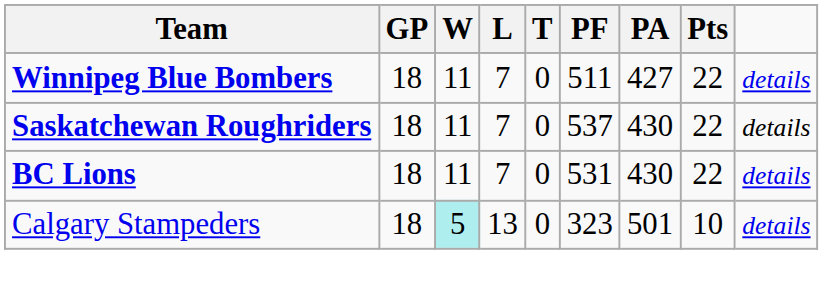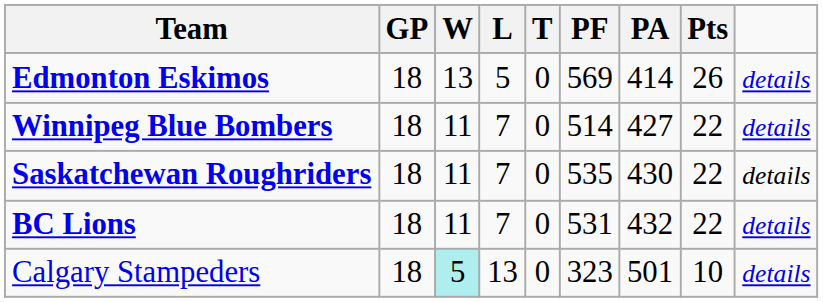 <table class="wikitable" border="1">
 <tr>
 <th>Team</th>
 <th>GP</th>
 <th>W</th>
 <th>L</th>
 <th>T</th>
 <th>PF</th>
 <th>PA</th>
 <th>Pts</th>
 </tr>
 <tr align="center">
+<td align="left"><strong><a href='#'>Edmonton Eskimos</a></strong></td>
+<td>18</td>
+<td>13</td>
+<td>5</td>
+<td>0</td>
+<td>569</td>
+<td>414</td>
+<td>26</td>
+<td><small><em><a href='#'>details</a></em></small></td>
+</tr>
+<tr align="center">
 <td align="left"><strong><a href='#'>Winnipeg Blue Bombers</a></strong></td>
 <td>18</td>
 <td>11</td>
 <td>7</td>
 <td>0</td>
-<td>511</td>
+<td>514</td>
 <td>427</td>
 <td>22</td>
 <td><small><em><a href='#'>details</a></em></small></td>
 </tr>
 <tr align="center">
 <td align="left"><strong><a href='#'>Saskatchewan Roughriders</a></strong></td>
 <td>18</td>
 <td>11</td>
 <td>7</td>
 <td>0</td>
-<td>537</td>
+<td>535</td>
 <td>430</td>
 <td>22</td>
 <td><small><em>details</em></small></td>
 </tr>
 <tr align="center">
 <td align="left"><strong><a href='#'>BC Lions</a></strong></td>
 <td>18</td>
 <td>11</td>
 <td>7</td>
 <td>0</td>
 <td>531</td>
-<td>430</td>
+<td>432</td>
 <td>22</td>
 <td><small><em><a href='#'>details</a></em></small></td>
 </tr>
 <tr align="center">
 <td align="left"><a href='#'>Calgary Stampeders</a></td>
 <td>18</td>
 <td style="background: paleturquoise;">5</td>
 <td>13</td>
 <td>0</td>
 <td>323</td>
 <td>501</td>
 <td>10</td>
 <td><small><em><a href='#'>details</a></em></small></td>
 </tr>
 </table>
